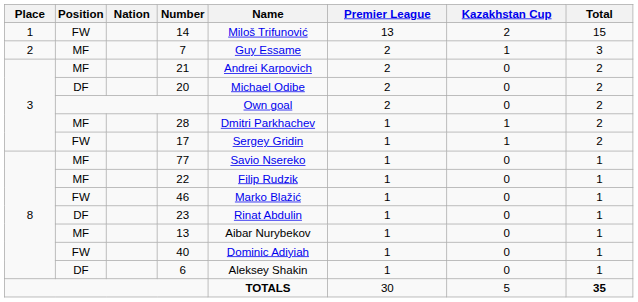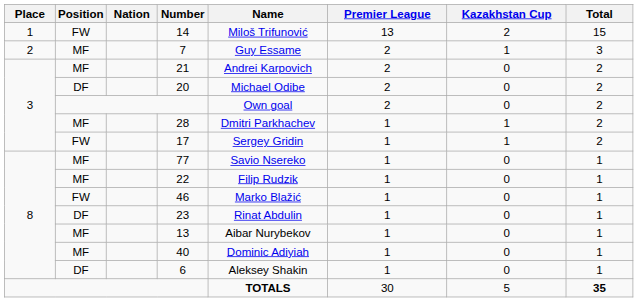 <table class="wikitable" style="font-size: 95%; text-align: center;">
 <tr>
 <th width=60>Place</th>
 <th width=60>Position</th>
 <th width=60>Nation</th>
 <th width=60>Number</th>
 <th width=150>Name</th>
 <th width=150><a href='#'>Premier League</a></th>
 <th width=150><a href='#'>Kazakhstan Cup</a></th>
 <th width=80><strong>Total</strong></th>
 </tr>
 <tr>
 <td>1</td>
 <td>FW</td>
 <td></td>
 <td>14</td>
 <td><a href='#'>Miloš Trifunović</a></td>
 <td>13</td>
 <td>2</td>
 <td>15</td>
 </tr>
 <tr>
 <td>2</td>
 <td>MF</td>
 <td></td>
 <td>7</td>
 <td><a href='#'>Guy Essame</a></td>
 <td>2</td>
 <td>1</td>
 <td>3</td>
 </tr>
 <tr>
 <td rowspan="5">3</td>
 <td>MF</td>
 <td></td>
 <td>21</td>
 <td><a href='#'>Andrei Karpovich</a></td>
 <td>2</td>
 <td>0</td>
 <td>2</td>
 </tr>
 <tr>
 <td>DF</td>
 <td></td>
 <td>20</td>
 <td><a href='#'>Michael Odibe</a></td>
 <td>2</td>
 <td>0</td>
 <td>2</td>
 </tr>
 <tr>
 <td colspan="3"></td>
 <td><a href='#'>Own goal</a></td>
 <td>2</td>
 <td>0</td>
 <td>2</td>
 </tr>
 <tr>
 <td>MF</td>
 <td></td>
 <td>28</td>
 <td><a href='#'>Dmitri Parkhachev</a></td>
 <td>1</td>
 <td>1</td>
 <td>2</td>
 </tr>
 <tr>
 <td>FW</td>
 <td></td>
 <td>17</td>
 <td><a href='#'>Sergey Gridin</a></td>
 <td>1</td>
 <td>1</td>
 <td>2</td>
 </tr>
 <tr>
 <td rowspan="7">8</td>
 <td>MF</td>
 <td></td>
 <td>77</td>
 <td><a href='#'>Savio Nsereko</a></td>
 <td>1</td>
 <td>0</td>
 <td>1</td>
 </tr>
 <tr>
 <td>MF</td>
 <td></td>
 <td>22</td>
 <td><a href='#'>Filip Rudzik</a></td>
 <td>1</td>
 <td>0</td>
 <td>1</td>
 </tr>
 <tr>
 <td>FW</td>
 <td></td>
 <td>46</td>
 <td><a href='#'>Marko Blažić</a></td>
 <td>1</td>
 <td>0</td>
 <td>1</td>
 </tr>
 <tr>
 <td>DF</td>
 <td></td>
 <td>23</td>
 <td><a href='#'>Rinat Abdulin</a></td>
 <td>1</td>
 <td>0</td>
 <td>1</td>
 </tr>
 <tr>
 <td>MF</td>
 <td></td>
 <td>13</td>
 <td>Aibar Nurybekov</td>
 <td>1</td>
 <td>0</td>
 <td>1</td>
 </tr>
 <tr>
-<td>FW</td>
+<td>MF</td>
 <td></td>
 <td>40</td>
 <td><a href='#'>Dominic Adiyiah</a></td>
 <td>1</td>
 <td>0</td>
 <td>1</td>
 </tr>
 <tr>
 <td>DF</td>
 <td></td>
 <td>6</td>
 <td>Aleksey Shakin</td>
 <td>1</td>
 <td>0</td>
 <td>1</td>
 </tr>
 <tr>
 <td colspan="4"></td>
 <td><strong>TOTALS</strong></td>
 <td>30</td>
 <td>5</td>
 <td><strong>35</strong></td>
 </tr>
 </table>
